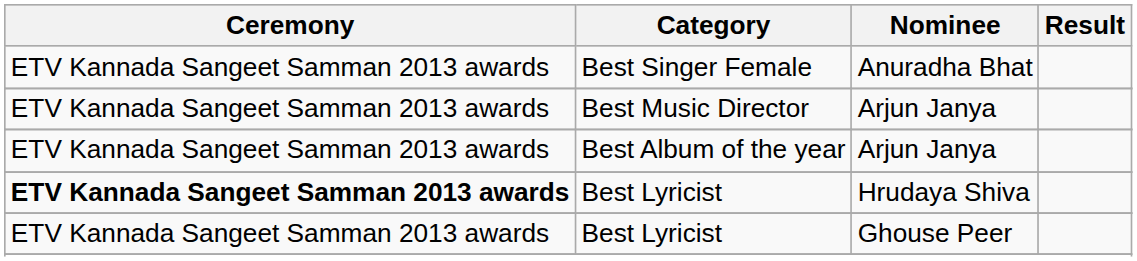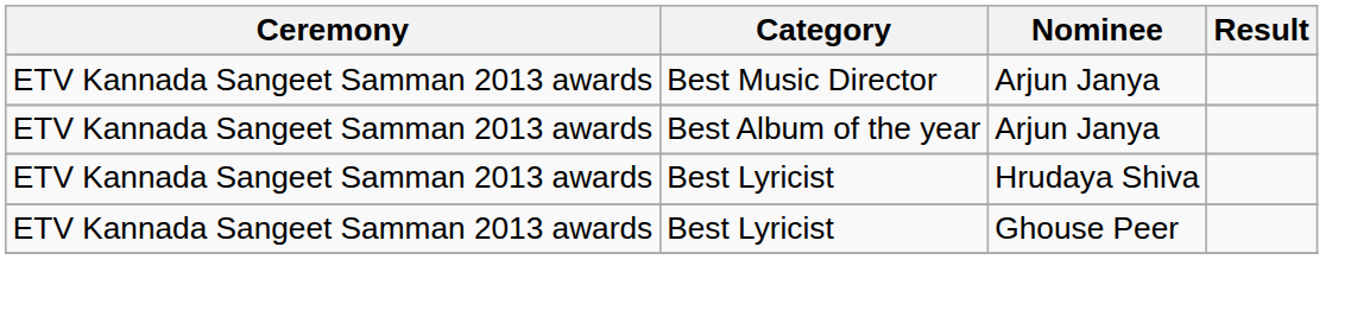 <table class="wikitable">
 <tr>
 <th>Ceremony</th>
 <th>Category</th>
 <th>Nominee</th>
 <th>Result</th>
-</tr>
-<tr>
-<td rowspan="1">ETV Kannada Sangeet Samman 2013 awards</td>
-<td>Best Singer Female</td>
-<td>Anuradha Bhat</td>
-<td></td>
 </tr>
 <tr>
 </tr>
 <tr>
 <td rowspan="1">ETV Kannada Sangeet Samman 2013 awards</td>
 <td>Best Music Director</td>
 <td>Arjun Janya</td>
 <td></td>
 </tr>
 <tr>
 </tr>
 <tr>
 <td rowspan="1">ETV Kannada Sangeet Samman 2013 awards</td>
 <td>Best Album of the year</td>
 <td>Arjun Janya</td>
 <td></td>
 </tr>
 <tr>
 </tr>
 <tr>
-<td rowspan="1"><strong>ETV Kannada Sangeet Samman 2013 awards</strong></td>
+<td rowspan="1">ETV Kannada Sangeet Samman 2013 awards</td>
 <td>Best Lyricist</td>
 <td>Hrudaya Shiva</td>
 <td></td>
 </tr>
 <tr>
 </tr>
 <tr>
 <td rowspan="1">ETV Kannada Sangeet Samman 2013 awards</td>
 <td>Best Lyricist</td>
 <td>Ghouse Peer</td>
 <td></td>
 </tr>
 <tr>
 </tr>
 <tr>
 </tr>
 </table>
